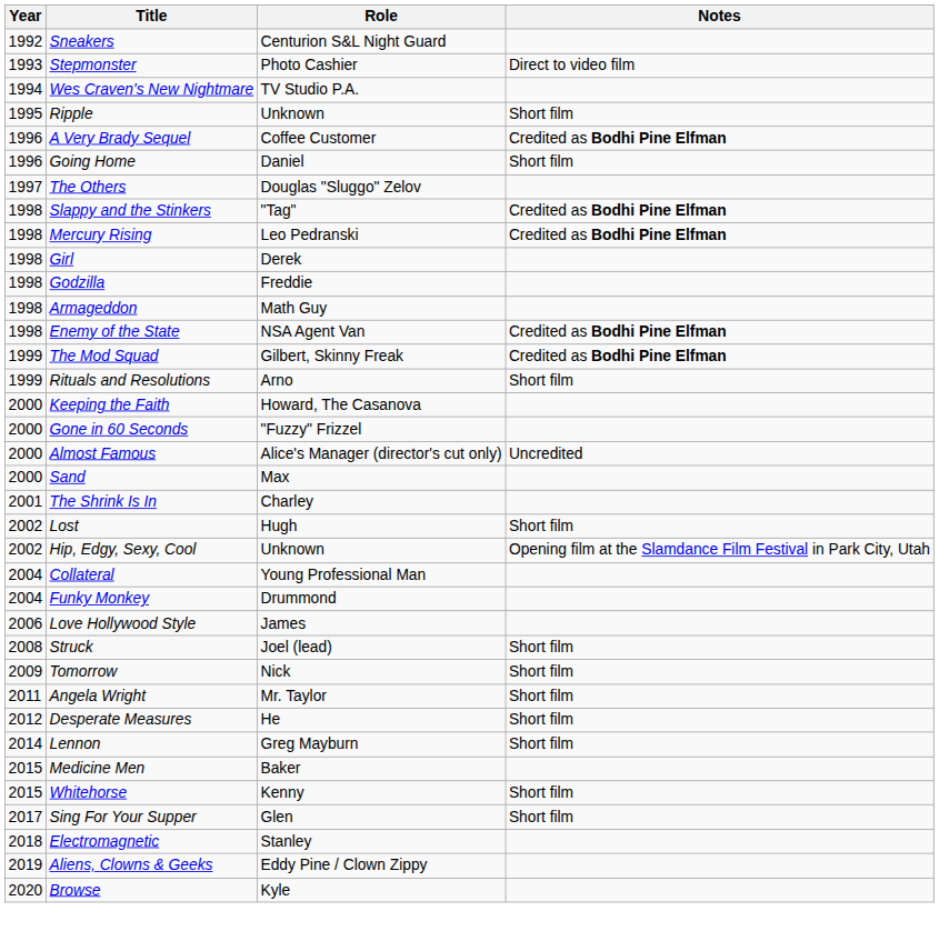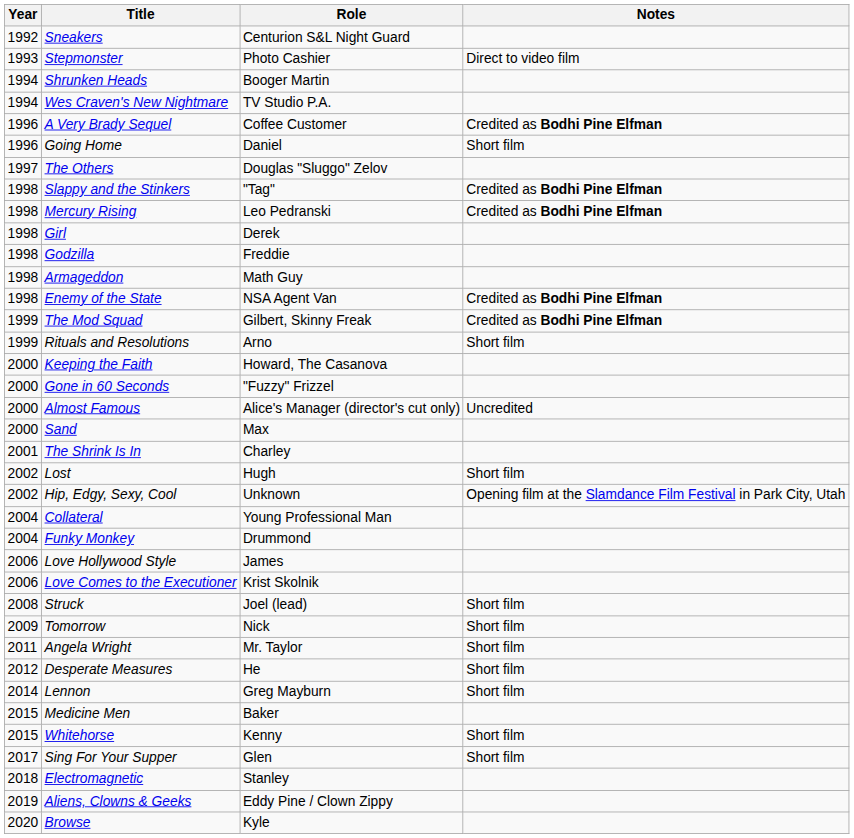 <table class = "wikitable sortable">
 <tr>
 <th>Year</th>
 <th>Title</th>
 <th>Role</th>
 <th class = "unsortable">Notes</th>
 </tr>
 <tr>
 <td>1992</td>
 <td><em><a href='#'>Sneakers</a></em></td>
 <td>Centurion S&L Night Guard</td>
 <td></td>
 </tr>
 <tr>
 <td>1993</td>
 <td><em><a href='#'>Stepmonster</a></em></td>
 <td>Photo Cashier</td>
 <td>Direct to video film</td>
 </tr>
 <tr>
 <td>1994</td>
+<td><em><a href='#'>Shrunken Heads</a></em></td>
+<td>Booger Martin</td>
+<td></td>
+</tr>
+<tr>
+<td>1994</td>
 <td><em><a href='#'>Wes Craven's New Nightmare</a></em></td>
 <td>TV Studio P.A.</td>
 <td></td>
-</tr>
-<tr>
-<td>1995</td>
-<td><em>Ripple</em></td>
-<td>Unknown</td>
-<td>Short film</td>
 </tr>
 <tr>
 <td>1996</td>
 <td><em><a href='#'>A Very Brady Sequel</a></em></td>
 <td>Coffee Customer</td>
 <td>Credited as <strong>Bodhi Pine Elfman</strong></td>
 </tr>
 <tr>
 <td>1996</td>
 <td><em>Going Home</em></td>
 <td>Daniel</td>
 <td>Short film</td>
 </tr>
 <tr>
 <td>1997</td>
 <td><em><a href='#'>The Others</a></em></td>
 <td>Douglas "Sluggo" Zelov</td>
 <td></td>
 </tr>
 <tr>
 <td>1998</td>
 <td><em><a href='#'>Slappy and the Stinkers</a></em></td>
 <td>"Tag"</td>
 <td>Credited as <strong>Bodhi Pine Elfman</strong></td>
 </tr>
 <tr>
 <td>1998</td>
 <td><em><a href='#'>Mercury Rising</a></em></td>
 <td>Leo Pedranski</td>
 <td>Credited as <strong>Bodhi Pine Elfman</strong></td>
 </tr>
 <tr>
 <td>1998</td>
 <td><em><a href='#'>Girl</a></em></td>
 <td>Derek</td>
 <td></td>
 </tr>
 <tr>
 <td>1998</td>
 <td><em><a href='#'>Godzilla</a></em></td>
 <td>Freddie</td>
 <td></td>
 </tr>
 <tr>
 <td>1998</td>
 <td><em><a href='#'>Armageddon</a></em></td>
 <td>Math Guy</td>
 <td></td>
 </tr>
 <tr>
 <td>1998</td>
 <td><em><a href='#'>Enemy of the State</a></em></td>
 <td>NSA Agent Van</td>
 <td>Credited as <strong>Bodhi Pine Elfman</strong></td>
 </tr>
 <tr>
 <td>1999</td>
 <td><em><a href='#'>The Mod Squad</a></em></td>
 <td>Gilbert, Skinny Freak</td>
 <td>Credited as <strong>Bodhi Pine Elfman</strong></td>
 </tr>
 <tr>
 <td>1999</td>
 <td><em>Rituals and Resolutions</em></td>
 <td>Arno</td>
 <td>Short film</td>
 </tr>
 <tr>
 <td>2000</td>
 <td><em><a href='#'>Keeping the Faith</a></em></td>
 <td>Howard, The Casanova</td>
 <td></td>
 </tr>
 <tr>
 <td>2000</td>
 <td><em><a href='#'>Gone in 60 Seconds</a></em></td>
 <td>"Fuzzy" Frizzel</td>
 <td></td>
 </tr>
 <tr>
 <td>2000</td>
 <td><em><a href='#'>Almost Famous</a></em></td>
 <td>Alice's Manager (director's cut only)</td>
 <td>Uncredited</td>
 </tr>
 <tr>
 <td>2000</td>
 <td><em><a href='#'>Sand</a></em></td>
 <td>Max</td>
 <td></td>
 </tr>
 <tr>
 <td>2001</td>
 <td><em><a href='#'>The Shrink Is In</a></em></td>
 <td>Charley</td>
 <td></td>
 </tr>
 <tr>
 <td>2002</td>
 <td><em>Lost</em></td>
 <td>Hugh</td>
 <td>Short film</td>
 </tr>
 <tr>
 <td>2002</td>
 <td><em>Hip, Edgy, Sexy, Cool</em></td>
 <td>Unknown</td>
 <td>Opening film at the <a href='#'>Slamdance Film Festival</a> in Park City, Utah</td>
 </tr>
 <tr>
 <td>2004</td>
 <td><em><a href='#'>Collateral</a></em></td>
 <td>Young Professional Man</td>
 <td></td>
 </tr>
 <tr>
 <td>2004</td>
 <td><em><a href='#'>Funky Monkey</a></em></td>
 <td>Drummond</td>
 <td></td>
 </tr>
 <tr>
 <td>2006</td>
 <td><em>Love Hollywood Style</em></td>
 <td>James</td>
 <td></td>
 </tr>
 <tr>
+<td>2006</td>
+<td><em><a href='#'>Love Comes to the Executioner</a></em></td>
+<td>Krist Skolnik</td>
+<td></td>
+</tr>
+<tr>
 <td>2008</td>
 <td><em>Struck</em></td>
 <td>Joel (lead)</td>
 <td>Short film</td>
 </tr>
 <tr>
 <td>2009</td>
 <td><em>Tomorrow</em></td>
 <td>Nick</td>
 <td>Short film</td>
 </tr>
 <tr>
 <td>2011</td>
 <td><em>Angela Wright</em></td>
 <td>Mr. Taylor</td>
 <td>Short film</td>
 </tr>
 <tr>
 <td>2012</td>
 <td><em>Desperate Measures</em></td>
 <td>He</td>
 <td>Short film</td>
 </tr>
 <tr>
 <td>2014</td>
 <td><em>Lennon</em></td>
 <td>Greg Mayburn</td>
 <td>Short film</td>
 </tr>
 <tr>
 <td>2015</td>
 <td><em>Medicine Men</em></td>
 <td>Baker</td>
 <td></td>
 </tr>
 <tr>
 <td>2015</td>
 <td><em><a href='#'>Whitehorse</a></em></td>
 <td>Kenny</td>
 <td>Short film</td>
 </tr>
 <tr>
 <td>2017</td>
 <td><em>Sing For Your Supper</em></td>
 <td>Glen</td>
 <td>Short film</td>
 </tr>
 <tr>
 <td>2018</td>
 <td><em><a href='#'>Electromagnetic</a></em></td>
 <td>Stanley</td>
 <td></td>
 </tr>
 <tr>
 <td>2019</td>
 <td><em><a href='#'>Aliens, Clowns & Geeks</a></em></td>
 <td>Eddy Pine / Clown Zippy</td>
 <td></td>
 </tr>
 <tr>
 <td>2020</td>
 <td><em><a href='#'>Browse</a></em></td>
 <td>Kyle</td>
 <td></td>
 </tr>
 </table>
